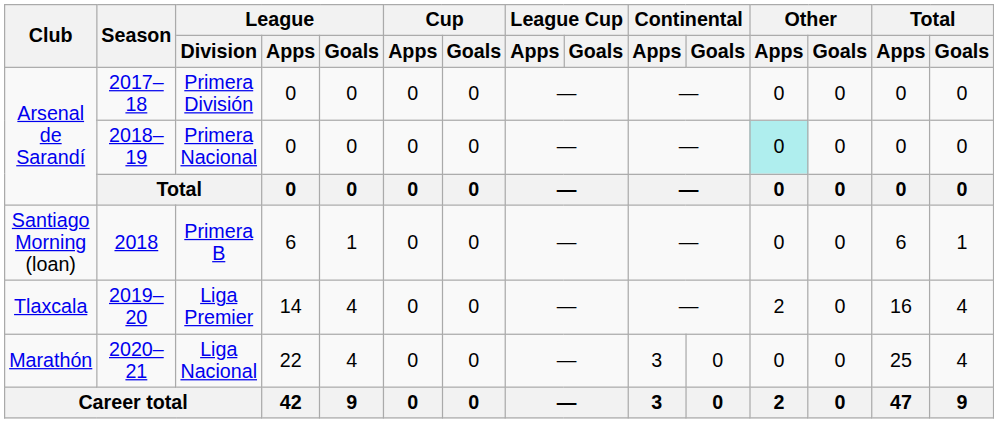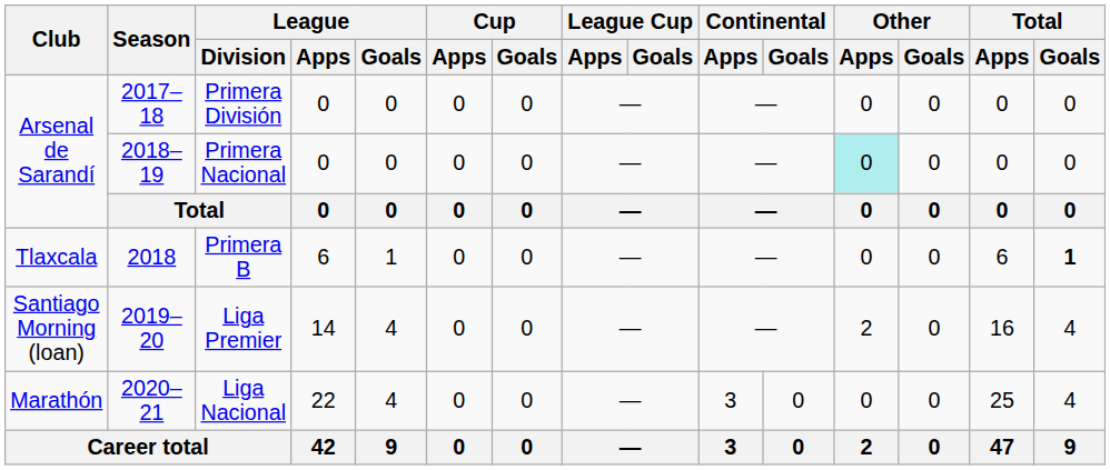 <table class="wikitable" style="text-align:center">
 <tr>
 <th rowspan="2">Club</th>
 <th rowspan="2">Season</th>
 <th colspan="3">League</th>
 <th colspan="2">Cup</th>
 <th colspan="2">League Cup</th>
 <th colspan="2">Continental</th>
 <th colspan="2">Other</th>
 <th colspan="2">Total</th>
 </tr>
 <tr>
 <th>Division</th>
 <th>Apps</th>
 <th>Goals</th>
 <th>Apps</th>
 <th>Goals</th>
 <th>Apps</th>
 <th>Goals</th>
 <th>Apps</th>
 <th>Goals</th>
 <th>Apps</th>
 <th>Goals</th>
 <th>Apps</th>
 <th>Goals</th>
 </tr>
 <tr>
 <td rowspan="3"><a href='#'>Arsenal de Sarandí</a></td>
 <td><a href='#'>2017–18</a></td>
 <td rowspan="1"><a href='#'>Primera División</a></td>
 <td>0</td>
 <td>0</td>
 <td>0</td>
 <td>0</td>
 <td colspan="2">—</td>
 <td colspan="2">—</td>
 <td>0</td>
 <td>0</td>
 <td>0</td>
 <td>0</td>
 </tr>
 <tr>
 <td><a href='#'>2018–19</a></td>
 <td rowspan="1"><a href='#'>Primera Nacional</a></td>
 <td>0</td>
 <td>0</td>
 <td>0</td>
 <td>0</td>
 <td colspan="2">—</td>
 <td colspan="2">—</td>
 <td style="background: paleturquoise;">0</td>
 <td>0</td>
 <td>0</td>
 <td>0</td>
 </tr>
 <tr>
 <th colspan="2">Total</th>
 <th>0</th>
 <th>0</th>
 <th>0</th>
 <th>0</th>
 <th colspan="2">—</th>
 <th colspan="2">—</th>
 <th>0</th>
 <th>0</th>
 <th>0</th>
 <th>0</th>
 </tr>
 <tr>
-<td rowspan="1"><a href='#'>Santiago Morning</a> (loan)</td>
+<td rowspan="1"><a href='#'>Tlaxcala</a></td>
 <td><a href='#'>2018</a></td>
 <td rowspan="1"><a href='#'>Primera B</a></td>
 <td>6</td>
 <td>1</td>
 <td>0</td>
 <td>0</td>
 <td colspan="2">—</td>
 <td colspan="2">—</td>
 <td>0</td>
 <td>0</td>
 <td>6</td>
-<td>1</td>
+<td><strong>1</strong></td>
 </tr>
 <tr>
-<td rowspan="1"><a href='#'>Tlaxcala</a></td>
+<td rowspan="1"><a href='#'>Santiago Morning</a> (loan)</td>
 <td><a href='#'>2019–20</a></td>
 <td rowspan="1"><a href='#'>Liga Premier</a></td>
 <td>14</td>
 <td>4</td>
 <td>0</td>
 <td>0</td>
 <td colspan="2">—</td>
 <td colspan="2">—</td>
 <td>2</td>
 <td>0</td>
 <td>16</td>
 <td>4</td>
 </tr>
 <tr>
 <td rowspan="1"><a href='#'>Marathón</a></td>
 <td><a href='#'>2020–21</a></td>
 <td rowspan="1"><a href='#'>Liga Nacional</a></td>
 <td>22</td>
 <td>4</td>
 <td>0</td>
 <td>0</td>
 <td colspan="2">—</td>
 <td>3</td>
 <td>0</td>
 <td>0</td>
 <td>0</td>
 <td>25</td>
 <td>4</td>
 </tr>
 <tr>
 <th colspan="3">Career total</th>
 <th>42</th>
 <th>9</th>
 <th>0</th>
 <th>0</th>
 <th colspan="2">—</th>
 <th>3</th>
 <th>0</th>
 <th>2</th>
 <th>0</th>
 <th>47</th>
 <th>9</th>
 </tr>
 </table>
